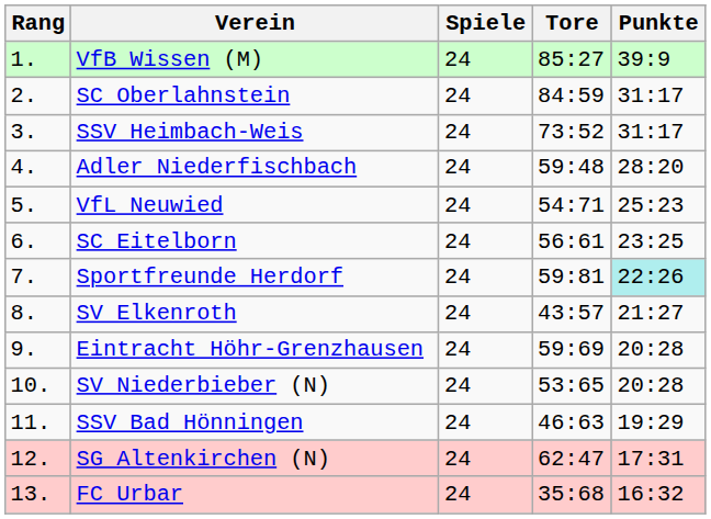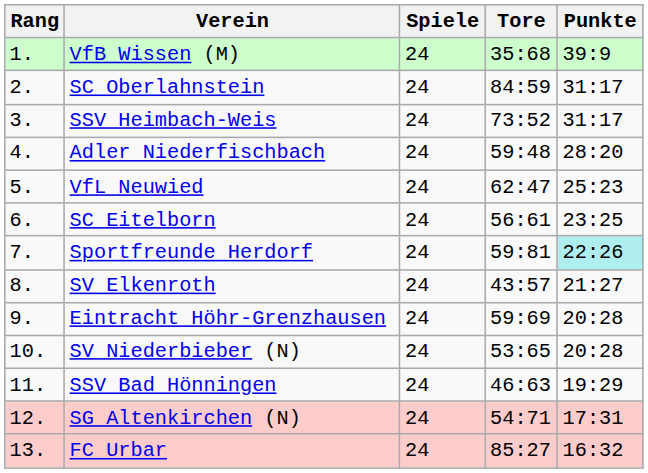 <table class="wikitable" style="width:410px;">
 <tr>
 <th>Rang</th>
 <th>Verein</th>
 <th>Spiele</th>
 <th>Tore</th>
 <th>Punkte</th>
 </tr>
 <tr bgcolor="ccffcc">
 <td>1.</td>
 <td><a href='#'>VfB Wissen</a> (M)</td>
 <td>24</td>
-<td>85:27</td>
+<td>35:68</td>
 <td>39:9</td>
 </tr>
 <tr>
 <td>2.</td>
 <td><a href='#'>SC Oberlahnstein</a></td>
 <td>24</td>
 <td>84:59</td>
 <td>31:17</td>
 </tr>
 <tr>
 <td>3.</td>
 <td><a href='#'>SSV Heimbach-Weis</a></td>
 <td>24</td>
 <td>73:52</td>
 <td>31:17</td>
 </tr>
 <tr>
 <td>4.</td>
 <td><a href='#'>Adler Niederfischbach</a></td>
 <td>24</td>
 <td>59:48</td>
 <td>28:20</td>
 </tr>
 <tr>
 <td>5.</td>
 <td><a href='#'>VfL Neuwied</a></td>
 <td>24</td>
-<td>54:71</td>
+<td>62:47</td>
 <td>25:23</td>
 </tr>
 <tr>
 <td>6.</td>
 <td><a href='#'>SC Eitelborn</a></td>
 <td>24</td>
 <td>56:61</td>
 <td>23:25</td>
 </tr>
 <tr>
 <td>7.</td>
 <td><a href='#'>Sportfreunde Herdorf</a></td>
 <td>24</td>
 <td>59:81</td>
 <td style="background: paleturquoise;">22:26</td>
 </tr>
 <tr>
 <td>8.</td>
 <td><a href='#'>SV Elkenroth</a></td>
 <td>24</td>
 <td>43:57</td>
 <td>21:27</td>
 </tr>
 <tr>
 <td>9.</td>
 <td><a href='#'>Eintracht Höhr-Grenzhausen</a></td>
 <td>24</td>
 <td>59:69</td>
 <td>20:28</td>
 </tr>
 <tr>
 <td>10.</td>
 <td><a href='#'>SV Niederbieber</a> (N)</td>
 <td>24</td>
 <td>53:65</td>
 <td>20:28</td>
 </tr>
 <tr>
 <td>11.</td>
 <td><a href='#'>SSV Bad Hönningen</a></td>
 <td>24</td>
 <td>46:63</td>
 <td>19:29</td>
 </tr>
 <tr bgcolor="#ffcccc">
 <td>12.</td>
 <td><a href='#'>SG Altenkirchen</a> (N)</td>
 <td>24</td>
-<td>62:47</td>
+<td>54:71</td>
 <td>17:31</td>
 </tr>
 <tr bgcolor="#ffcccc">
 <td>13.</td>
 <td><a href='#'>FC Urbar</a></td>
 <td>24</td>
-<td>35:68</td>
+<td>85:27</td>
 <td>16:32</td>
 </tr>
 </table>
